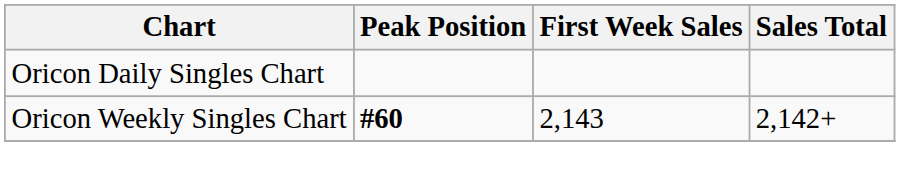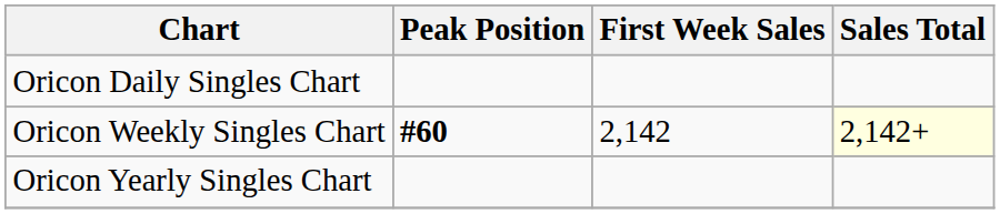 <table class="wikitable">
 <tr>
 <th align="left">Chart</th>
 <th align="left">Peak Position</th>
 <th align="left">First Week Sales</th>
 <th align="left">Sales Total</th>
 </tr>
 <tr>
 <td align="left">Oricon Daily Singles Chart</td>
 <td align="left"></td>
 <td align="left"></td>
 <td align="left"></td>
 </tr>
 <tr>
 <td align="left">Oricon Weekly Singles Chart</td>
 <td align="left"><strong>#60</strong></td>
-<td align="left">2,143</td>
-<td align="left">2,142+</td>
+<td align="left">2,142</td>
+<td align="left" style="background: lightyellow;">2,142+</td>
+</tr>
+<tr>
+<td align="left">Oricon Yearly Singles Chart</td>
+<td align="left"></td>
+<td align="left"></td>
+<td align="left"></td>
 </tr>
 <tr>
 </tr>
 </table>
